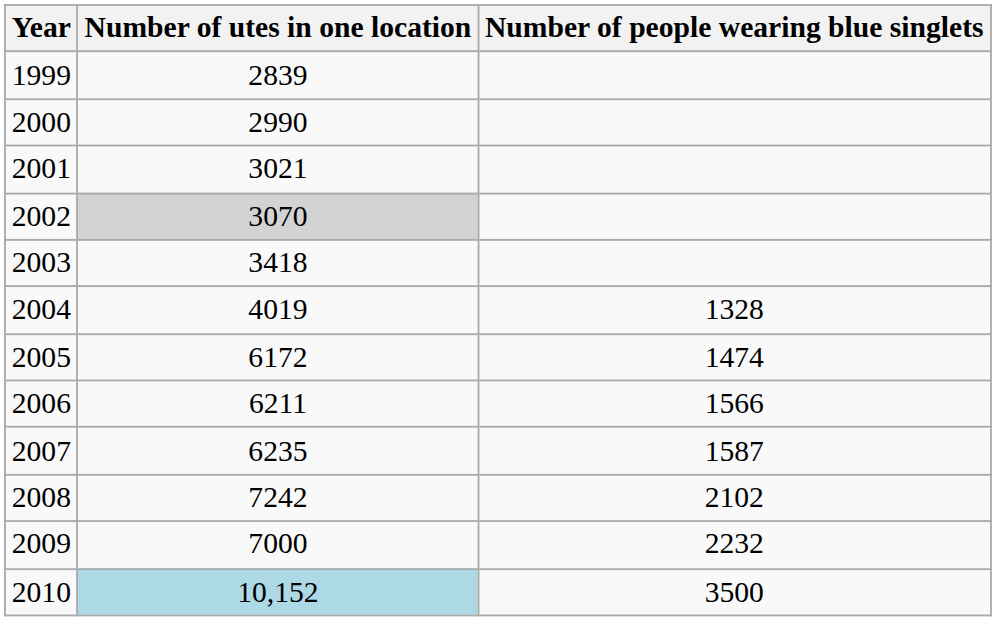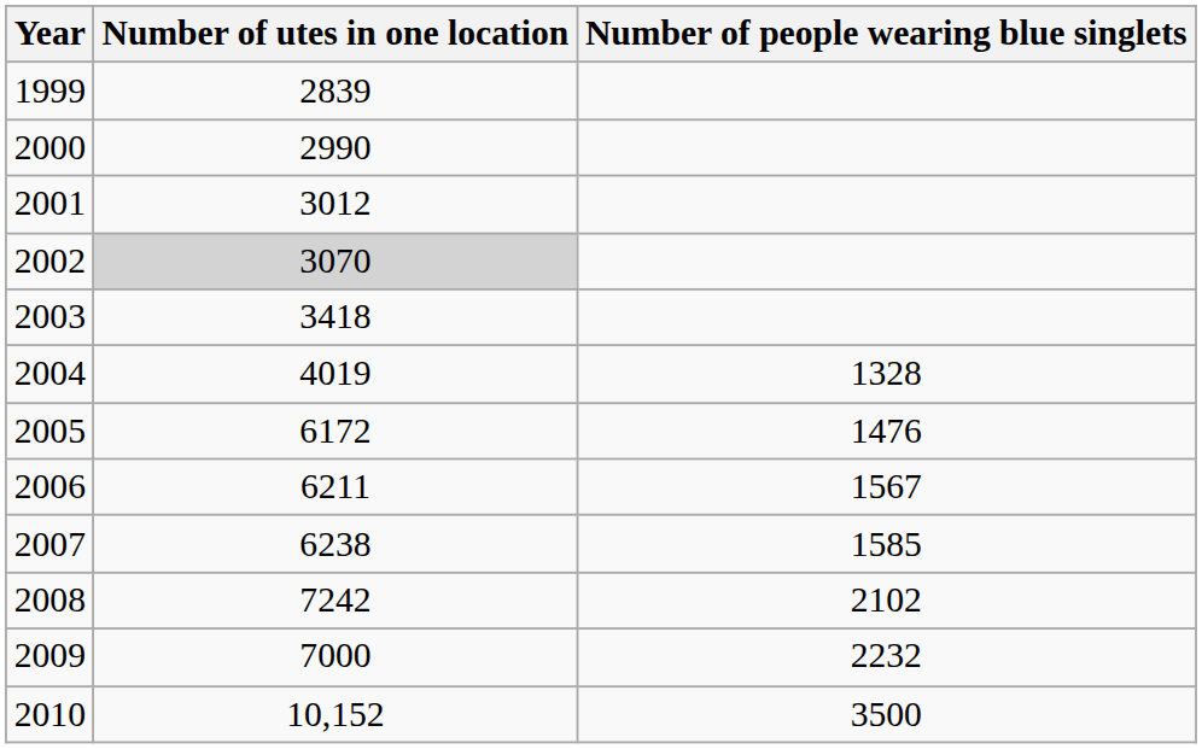 <table class="wikitable sortable" style="text-align:center">
 <tr>
 <th>Year</th>
 <th>Number of utes in one location</th>
 <th>Number of people wearing blue singlets</th>
 </tr>
 <tr>
 <td>1999</td>
 <td>2839</td>
 <td></td>
 </tr>
 <tr>
 <td>2000</td>
 <td>2990</td>
 <td></td>
 </tr>
 <tr>
 <td>2001</td>
-<td>3021</td>
+<td>3012</td>
 <td></td>
 </tr>
 <tr>
 <td>2002</td>
 <td style="background: lightgrey;">3070</td>
 <td></td>
 </tr>
 <tr>
 <td>2003</td>
 <td>3418</td>
 <td></td>
 </tr>
 <tr>
 <td>2004</td>
 <td>4019</td>
 <td>1328</td>
 </tr>
 <tr>
 <td>2005</td>
 <td>6172</td>
-<td>1474</td>
+<td>1476</td>
 </tr>
 <tr>
 <td>2006</td>
 <td>6211</td>
-<td>1566</td>
+<td>1567</td>
 </tr>
 <tr>
 <td>2007</td>
-<td>6235</td>
-<td>1587</td>
+<td>6238</td>
+<td>1585</td>
 </tr>
 <tr>
 <td>2008</td>
 <td>7242</td>
 <td>2102</td>
 </tr>
 <tr>
 <td>2009</td>
 <td>7000</td>
 <td>2232</td>
 </tr>
 <tr>
 <td>2010</td>
-<td style="background: lightblue;">10,152</td>
+<td>10,152</td>
 <td>3500</td>
 </tr>
 </table>
